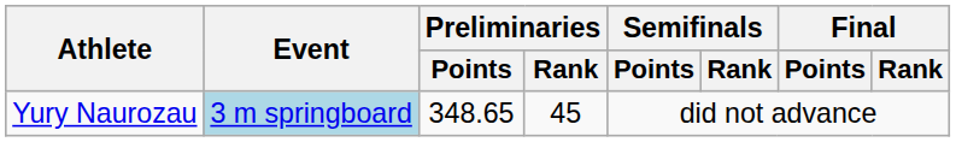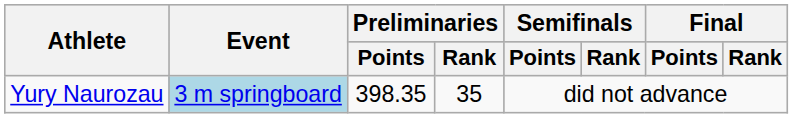 <table class="wikitable" style="text-align:center; font-size:90%">
 <tr>
 <th rowspan=2>Athlete</th>
 <th rowspan=2>Event</th>
 <th colspan=2>Preliminaries</th>
 <th colspan=2>Semifinals</th>
 <th colspan=2>Final</th>
 </tr>
 <tr style="font-size:95%">
 <th>Points</th>
 <th>Rank</th>
 <th>Points</th>
 <th>Rank</th>
 <th>Points</th>
 <th>Rank</th>
 </tr>
 <tr>
 <td align=left><a href='#'>Yury Naurozau</a></td>
 <td align=left style="background: lightblue;"><a href='#'>3 m springboard</a></td>
-<td>348.65</td>
-<td>45</td>
+<td>398.35</td>
+<td>35</td>
 <td colspan=4>did not advance</td>
 </tr>
 </table>
